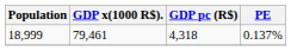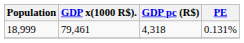 <table class="wikitable" border="1">
 <tr>
 <th>Population </th>
 <th><a href='#'>GDP</a> x(1000 R$).</th>
 <th><a href='#'>GDP pc</a> (R$)</th>
 <th><a href='#'>PE</a></th>
 </tr>
 <tr>
 <td>18,999</td>
 <td>79,461</td>
 <td>4,318</td>
-<td>0.137%</td>
+<td>0.131%</td>
 </tr>
 <tr>
 </tr>
 </table>
